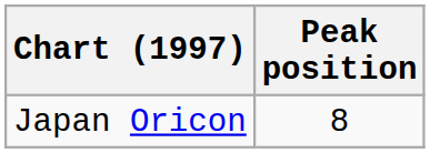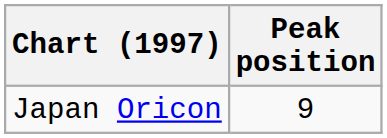 <table class="wikitable">
 <tr>
 <th>Chart (1997)</th>
 <th>Peak<br>position</th>
 </tr>
 <tr>
 <td>Japan <a href='#'>Oricon</a></td>
-<td align="center">8</td>
+<td align="center">9</td>
 </tr>
 </table>
